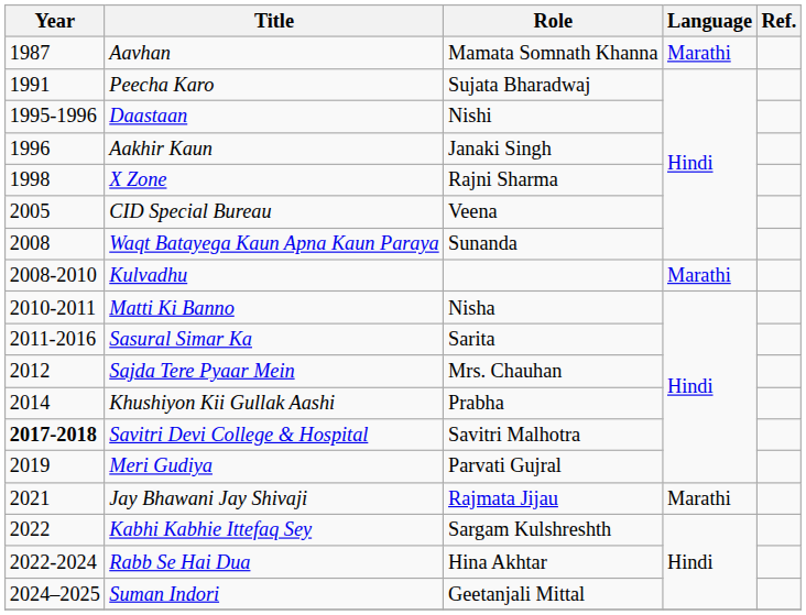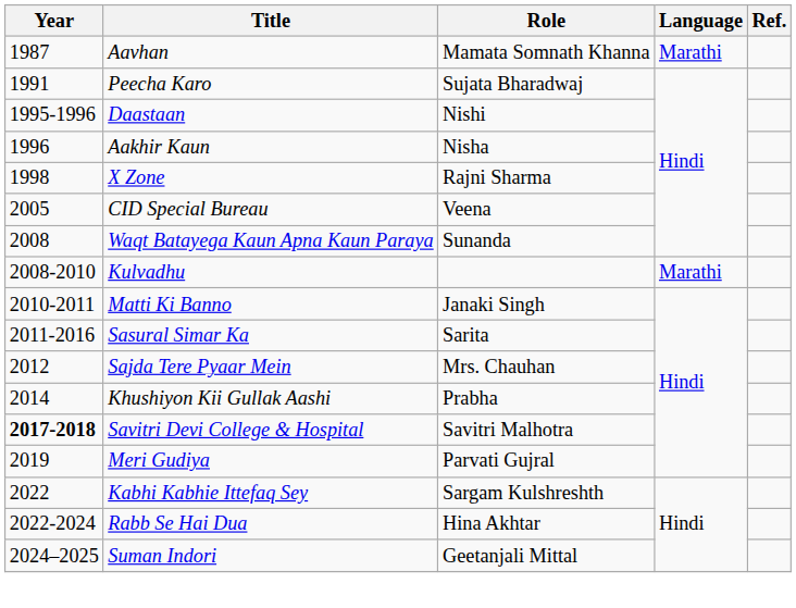 <table class="wikitable">
 <tr>
 <th>Year</th>
 <th>Title</th>
 <th>Role</th>
 <th>Language</th>
 <th>Ref.</th>
 </tr>
 <tr>
 <td>1987</td>
 <td><em>Aavhan</em></td>
 <td>Mamata Somnath Khanna</td>
 <td><a href='#'>Marathi</a></td>
 <td></td>
 </tr>
 <tr>
 <td>1991</td>
 <td><em>Peecha Karo</em></td>
 <td>Sujata Bharadwaj</td>
 <td rowspan="6"><a href='#'>Hindi</a></td>
 <td></td>
 </tr>
 <tr>
 <td>1995-1996</td>
 <td><em><a href='#'>Daastaan</a></em></td>
 <td>Nishi</td>
 <td></td>
 </tr>
 <tr>
 <td>1996</td>
 <td><em>Aakhir Kaun</em></td>
-<td>Janaki Singh</td>
+<td>Nisha</td>
 <td></td>
 </tr>
 <tr>
 <td>1998</td>
 <td><em><a href='#'>X Zone</a></em></td>
 <td>Rajni Sharma</td>
 <td></td>
 </tr>
 <tr>
 <td>2005</td>
 <td><em>CID Special Bureau</em></td>
 <td>Veena</td>
 <td></td>
 </tr>
 <tr>
 <td>2008</td>
 <td><em><a href='#'>Waqt Batayega Kaun Apna Kaun Paraya</a></em></td>
 <td>Sunanda</td>
 <td></td>
 </tr>
 <tr>
 <td>2008-2010</td>
 <td><em><a href='#'>Kulvadhu</a></em></td>
 <td></td>
 <td><a href='#'>Marathi</a></td>
 <td></td>
 </tr>
 <tr>
 <td>2010-2011</td>
 <td><em><a href='#'>Matti Ki Banno</a></em></td>
-<td>Nisha</td>
+<td>Janaki Singh</td>
 <td rowspan="6"><a href='#'>Hindi</a></td>
 <td></td>
 </tr>
 <tr>
 <td>2011-2016</td>
 <td><em><a href='#'>Sasural Simar Ka</a></em></td>
 <td>Sarita</td>
 <td></td>
 </tr>
 <tr>
 <td>2012</td>
 <td><em><a href='#'>Sajda Tere Pyaar Mein</a></em></td>
 <td>Mrs. Chauhan</td>
 <td></td>
 </tr>
 <tr>
 <td>2014</td>
 <td><em>Khushiyon Kii Gullak Aashi</em></td>
 <td>Prabha</td>
 <td></td>
 </tr>
 <tr>
 <td><strong>2017-2018</strong></td>
 <td><em><a href='#'>Savitri Devi College & Hospital</a></em></td>
 <td>Savitri Malhotra</td>
 <td></td>
 </tr>
 <tr>
 <td>2019</td>
 <td><em><a href='#'>Meri Gudiya</a></em></td>
 <td>Parvati Gujral</td>
 <td></td>
 </tr>
 <tr>
-<td>2021</td>
-<td><em>Jay Bhawani Jay Shivaji</em></td>
-<td><a href='#'>Rajmata Jijau</a></td>
-<td>Marathi</td>
-<td></td>
-</tr>
-<tr>
 <td>2022</td>
 <td><em><a href='#'>Kabhi Kabhie Ittefaq Sey</a></em></td>
 <td>Sargam Kulshreshth</td>
 <td rowspan="3">Hindi</td>
 <td></td>
 </tr>
 <tr>
 <td>2022-2024</td>
 <td><em><a href='#'>Rabb Se Hai Dua</a></em></td>
 <td>Hina Akhtar</td>
 <td></td>
 </tr>
 <tr>
 <td>2024–2025</td>
 <td><em><a href='#'>Suman Indori</a></em></td>
 <td>Geetanjali Mittal</td>
 <td></td>
 </tr>
 <tr>
 </tr>
 </table>
